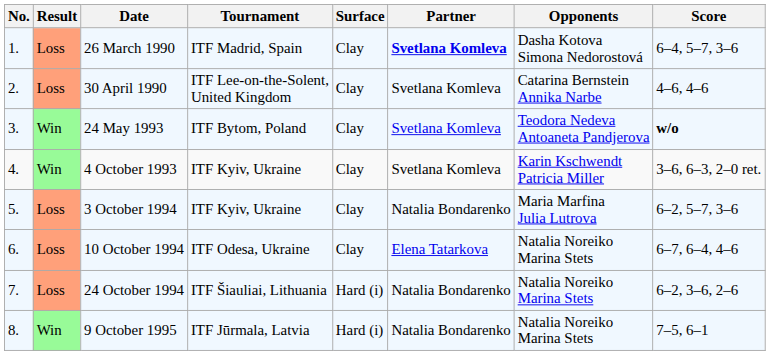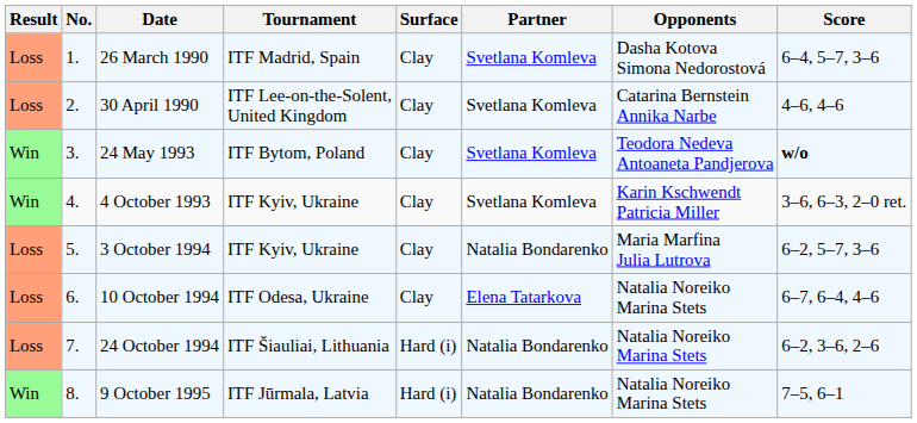 <table class="sortable wikitable">
 <tr>
+<th>Result</th>
 <th>No.</th>
-<th>Result</th>
 <th>Date</th>
 <th>Tournament</th>
 <th>Surface</th>
 <th>Partner</th>
 <th>Opponents</th>
 <th>Score</th>
 </tr>
 <tr style="background:#f0f8ff;">
+<td style="background:#ffa07a;">Loss</td>
 <td>1.</td>
-<td style="background:#ffa07a;">Loss</td>
 <td>26 March 1990</td>
 <td>ITF Madrid, Spain</td>
 <td>Clay</td>
-<td><strong> <a href='#'>Svetlana Komleva</a></strong></td>
+<td> <a href='#'>Svetlana Komleva</a></td>
 <td> Dasha Kotova <br>  Simona Nedorostová</td>
 <td>6–4, 5–7, 3–6</td>
 </tr>
 <tr style="background:#f0f8ff;">
+<td style="background:#ffa07a;">Loss</td>
 <td>2.</td>
-<td style="background:#ffa07a;">Loss</td>
 <td>30 April 1990</td>
 <td>ITF Lee-on-the-Solent, <br>United Kingdom</td>
 <td>Clay</td>
 <td> Svetlana Komleva</td>
 <td> Catarina Bernstein <br>  <a href='#'>Annika Narbe</a></td>
 <td>4–6, 4–6</td>
 </tr>
 <tr style="background:#f0f8ff;">
+<td style="background:#98fb98;">Win</td>
 <td>3.</td>
-<td style="background:#98fb98;">Win</td>
 <td>24 May 1993</td>
 <td>ITF Bytom, Poland</td>
 <td>Clay</td>
 <td> <a href='#'>Svetlana Komleva</a></td>
 <td> <a href='#'>Teodora Nedeva</a> <br>  <a href='#'>Antoaneta Pandjerova</a></td>
 <td><strong>w/o</strong></td>
 </tr>
 <tr>
+<td style="background:#98fb98;">Win</td>
 <td>4.</td>
-<td style="background:#98fb98;">Win</td>
 <td>4 October 1993</td>
 <td>ITF Kyiv, Ukraine</td>
 <td>Clay</td>
 <td> Svetlana Komleva</td>
 <td> <a href='#'>Karin Kschwendt</a> <br>  <a href='#'>Patricia Miller</a></td>
 <td>3–6, 6–3, 2–0 ret.</td>
 </tr>
 <tr style="background:#f0f8ff;">
+<td style="background:#ffa07a;">Loss</td>
 <td>5.</td>
-<td style="background:#ffa07a;">Loss</td>
 <td>3 October 1994</td>
 <td>ITF Kyiv, Ukraine</td>
 <td>Clay</td>
 <td> Natalia Bondarenko</td>
 <td> Maria Marfina <br>  <a href='#'>Julia Lutrova</a></td>
 <td>6–2, 5–7, 3–6</td>
 </tr>
 <tr style="background:#f0f8ff;">
+<td style="background:#ffa07a;">Loss</td>
 <td>6.</td>
-<td style="background:#ffa07a;">Loss</td>
 <td>10 October 1994</td>
 <td>ITF Odesa, Ukraine</td>
 <td>Clay</td>
 <td> <a href='#'>Elena Tatarkova</a></td>
 <td> Natalia Noreiko <br>  Marina Stets</td>
 <td>6–7, 6–4, 4–6</td>
 </tr>
 <tr style="background:#f0f8ff;">
+<td style="background:#ffa07a;">Loss</td>
 <td>7.</td>
-<td style="background:#ffa07a;">Loss</td>
 <td>24 October 1994</td>
 <td>ITF Šiauliai, Lithuania</td>
 <td>Hard (i)</td>
 <td> Natalia Bondarenko</td>
 <td> Natalia Noreiko <br>  <a href='#'>Marina Stets</a></td>
 <td>6–2, 3–6, 2–6</td>
 </tr>
 <tr style="background:#f0f8ff;">
+<td style="background:#98fb98;">Win</td>
 <td>8.</td>
-<td style="background:#98fb98;">Win</td>
 <td>9 October 1995</td>
 <td>ITF Jūrmala, Latvia</td>
 <td>Hard (i)</td>
 <td> Natalia Bondarenko</td>
 <td> Natalia Noreiko <br>  Marina Stets</td>
 <td>7–5, 6–1</td>
 </tr>
 </table>
